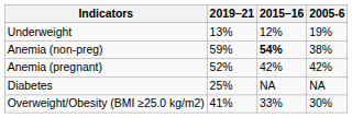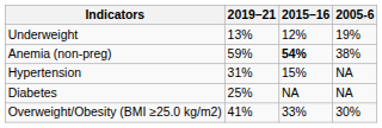 <table class = "wikitable sortable">
 <tr>
 <th>Indicators</th>
 <th>2019–21</th>
 <th>2015–16</th>
 <th>2005-6</th>
 </tr>
 <tr>
 <td>Underweight</td>
 <td>13%</td>
 <td>12%</td>
 <td>19%</td>
 </tr>
 <tr>
 <td>Anemia (non-preg)</td>
 <td>59%</td>
 <td><strong>54%</strong></td>
 <td>38%</td>
 </tr>
 <tr>
-<td>Anemia (pregnant)</td>
-<td>52%</td>
-<td>42%</td>
-<td>42%</td>
+<td>Hypertension</td>
+<td>31%</td>
+<td>15%</td>
+<td>NA</td>
 </tr>
 <tr>
 <td>Diabetes</td>
 <td>25%</td>
 <td>NA</td>
 <td>NA</td>
 </tr>
 <tr>
 <td>Overweight/Obesity (BMI ≥25.0 kg/m2)</td>
 <td>41%</td>
 <td>33%</td>
 <td>30%</td>
 </tr>
 </table>
